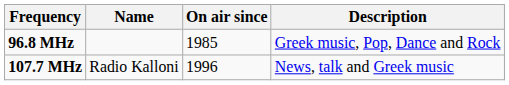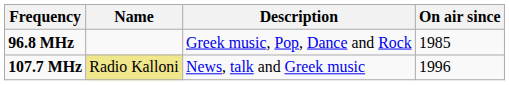 <table class="wikitable">
 <tr>
 <th>Frequency</th>
 <th>Name</th>
+<th>Description</th>
 <th>On air since</th>
-<th>Description</th>
 </tr>
 <tr>
 <td><strong>96.8 MHz</strong></td>
 <td></td>
+<td><a href='#'>Greek music</a>, <a href='#'>Pop</a>, <a href='#'>Dance</a> and <a href='#'>Rock</a></td>
 <td>1985</td>
-<td><a href='#'>Greek music</a>, <a href='#'>Pop</a>, <a href='#'>Dance</a> and <a href='#'>Rock</a></td>
 </tr>
 <tr>
 <td><strong>107.7 MHz</strong></td>
-<td>Radio Kalloni</td>
+<td style="background: khaki;">Radio Kalloni</td>
+<td><a href='#'>News</a>, <a href='#'>talk</a> and <a href='#'>Greek music</a></td>
 <td>1996</td>
-<td><a href='#'>News</a>, <a href='#'>talk</a> and <a href='#'>Greek music</a></td>
 </tr>
 </table>
